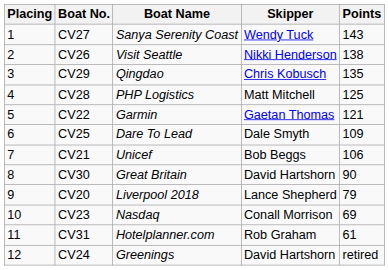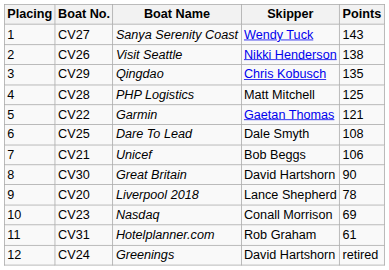 <table class="wikitable">
 <tr>
 <th>Placing</th>
 <th>Boat No.</th>
 <th>Boat Name</th>
 <th>Skipper</th>
 <th>Points</th>
 </tr>
 <tr>
 <td>1</td>
 <td>CV27</td>
 <td><em>Sanya Serenity Coast</em></td>
 <td><a href='#'>Wendy Tuck</a></td>
 <td>143</td>
 </tr>
 <tr>
 <td>2</td>
 <td>CV26</td>
 <td><em>Visit Seattle</em></td>
 <td><a href='#'>Nikki Henderson</a></td>
 <td>138</td>
 </tr>
 <tr>
 <td>3</td>
 <td>CV29</td>
 <td><em>Qingdao</em></td>
 <td><a href='#'>Chris Kobusch</a></td>
 <td>135</td>
 </tr>
 <tr>
 <td>4</td>
 <td>CV28</td>
 <td><em>PHP Logistics</em></td>
 <td>Matt Mitchell</td>
 <td>125</td>
 </tr>
 <tr>
 <td>5</td>
 <td>CV22</td>
 <td><em>Garmin</em></td>
 <td><a href='#'>Gaetan Thomas</a></td>
 <td>121</td>
 </tr>
 <tr>
 <td>6</td>
 <td>CV25</td>
 <td><em>Dare To Lead</em></td>
 <td>Dale Smyth</td>
-<td>109</td>
+<td>108</td>
 </tr>
 <tr>
 <td>7</td>
 <td>CV21</td>
 <td><em>Unicef</em></td>
 <td>Bob Beggs</td>
 <td>106</td>
 </tr>
 <tr>
 <td>8</td>
 <td>CV30</td>
 <td><em>Great Britain</em></td>
 <td>David Hartshorn</td>
 <td>90</td>
 </tr>
 <tr>
 <td>9</td>
 <td>CV20</td>
 <td><em>Liverpool 2018</em></td>
 <td>Lance Shepherd</td>
-<td>79</td>
+<td>78</td>
 </tr>
 <tr>
 <td>10</td>
 <td>CV23</td>
 <td><em>Nasdaq</em></td>
 <td>Conall Morrison</td>
 <td>69</td>
 </tr>
 <tr>
 <td>11</td>
 <td>CV31</td>
 <td><em>Hotelplanner.com</em></td>
 <td>Rob Graham</td>
 <td>61</td>
 </tr>
 <tr>
 <td>12</td>
 <td>CV24</td>
 <td><em>Greenings</em></td>
 <td>David Hartshorn</td>
 <td>retired</td>
 </tr>
 </table>
